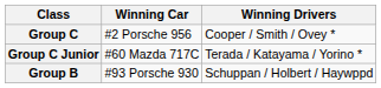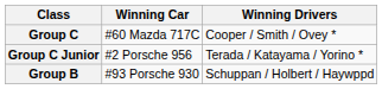 <table class="wikitable" style="font-size: 95%">
 <tr>
 <th>Class</th>
 <th>Winning Car</th>
 <th>Winning Drivers</th>
 </tr>
 <tr>
 <th>Group C</th>
-<td>#2 Porsche 956</td>
+<td>#60 Mazda 717C</td>
 <td>Cooper / Smith / Ovey *</td>
 </tr>
 <tr>
 <th>Group C Junior</th>
-<td>#60 Mazda 717C</td>
+<td>#2 Porsche 956</td>
 <td>Terada / Katayama / Yorino *</td>
 </tr>
 <tr>
 <th>Group B</th>
 <td>#93 Porsche 930</td>
 <td>Schuppan / Holbert / Haywppd</td>
 </tr>
 </table>
